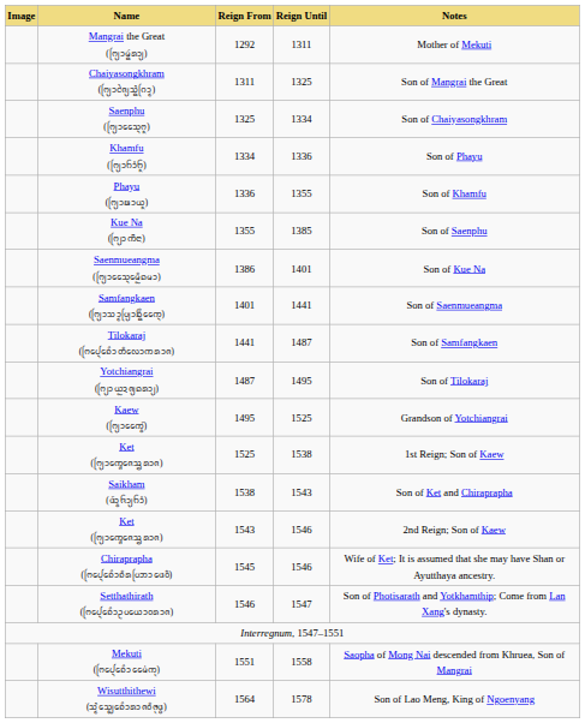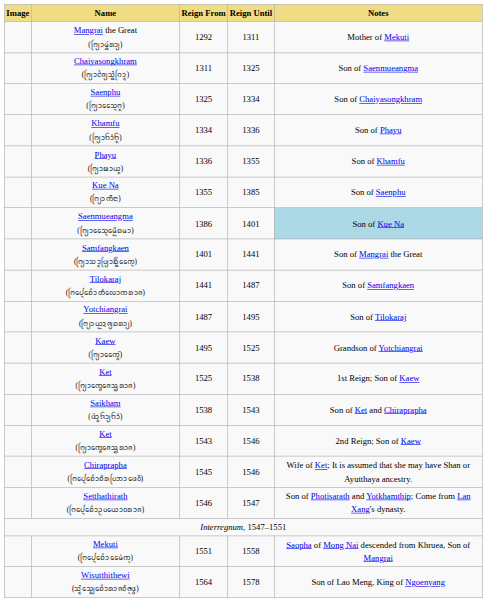 <table class="wikitable" style="text-align:center; font-size:90%; line-height:22px;">
 <tr bgcolor="#F0DC82" colspan=10 align="center">
 <td width="20"><span><strong>Image</strong></span></td>
 <td width="240"><span><strong>Name</strong></span></td>
 <td><span><strong>Reign From</strong></span></td>
 <td><span><strong>Reign Until</strong></span></td>
 <td width="340"><span><strong>Notes</strong></span></td>
 </tr>
 <tr>
 <td></td>
 <td><a href='#'>Mangrai</a> the Great<br><small>(ᨻᩕ᩠ᨿᩣᨾᩢ᩠ᨦᩁᩣ᩠ᨿ)</small></td>
 <td>1292</td>
 <td>1311</td>
 <td>Mother of <a href='#'>Mekuti</a></td>
 </tr>
 <tr>
 <td></td>
 <td><a href='#'>Chaiyasongkhram</a><br><small>(ᨻᩕ᩠ᨿᩣᨩᩱ᩠ᨿᩈᩫ᩠ᨦᨣᩕᩣ᩠ᨾ)</small></td>
 <td>1311</td>
 <td>1325</td>
-<td>Son of <a href='#'>Mangrai</a> the Great</td>
+<td>Son of <a href='#'>Saenmueangma</a></td>
 </tr>
 <tr>
 <td></td>
 <td><a href='#'>Saenphu</a><br><small>(ᨻᩕ᩠ᨿᩣᩈᩯ᩠ᨶᨻᩪ)</small></td>
 <td>1325</td>
 <td>1334</td>
 <td>Son of <a href='#'>Chaiyasongkhram</a></td>
 </tr>
 <tr>
 <td></td>
 <td><a href='#'>Khamfu</a><br><small>(ᨻᩕ᩠ᨿᩣᨤᩣᩴᨼᩪ)</small></td>
 <td>1334</td>
 <td>1336</td>
 <td>Son of <a href='#'>Phayu</a></td>
 </tr>
 <tr>
 <td></td>
 <td><a href='#'>Phayu</a><br><small>(ᨻᩕ᩠ᨿᩣᨹᩣᨿᩪ)</small></td>
 <td>1336</td>
 <td>1355</td>
 <td>Son of <a href='#'>Khamfu</a></td>
 </tr>
 <tr>
 <td></td>
 <td><a href='#'>Kue Na</a><br><small>(ᨻᩕ᩠ᨿᩣᨠᩨᨶᩣ)</small></td>
 <td>1355</td>
 <td>1385</td>
 <td>Son of <a href='#'>Saenphu</a></td>
 </tr>
 <tr>
 <td></td>
 <td><a href='#'>Saenmueangma</a><br><small>(ᨻᩕ᩠ᨿᩣᩈᩯ᩠ᨶᨾᩮᩬᩥᨦᨾᩣ)</small></td>
 <td>1386</td>
 <td>1401</td>
-<td>Son of <a href='#'>Kue Na</a></td>
+<td style="background: lightblue;">Son of <a href='#'>Kue Na</a></td>
 </tr>
 <tr>
 <td></td>
 <td><a href='#'>Samfangkaen</a><br><small>(ᨻᩕ᩠ᨿᩣᩈᩣ᩠ᨾᨷᩕ᩠ᨿᩣᨺᩢ᩠᩵ᨦᨠᩯ᩠ᨶ)</small></td>
 <td>1401</td>
 <td>1441</td>
-<td>Son of <a href='#'>Saenmueangma</a></td>
+<td>Son of <a href='#'>Mangrai</a> the Great</td>
 </tr>
 <tr>
 <td></td>
 <td><a href='#'>Tilokaraj</a><br><small>(ᨻᩕᨸᩮ᩠ᨶᨧᩮᩢ᩶ᩣᨲᩥᩃᩮᩣᨠᩁᩣᨩ)</small></td>
 <td>1441</td>
 <td>1487</td>
 <td>Son of <a href='#'>Samfangkaen</a></td>
 </tr>
 <tr>
 <td></td>
 <td><a href='#'>Yotchiangrai</a><br><small>(ᨻᩕ᩠ᨿᩣᨿᩬᨯᨩ᩠ᨿᨦᩁᩣ᩠ᨿ)</small></td>
 <td>1487</td>
 <td>1495</td>
 <td>Son of <a href='#'>Tilokaraj</a></td>
 </tr>
 <tr>
 <td></td>
 <td><a href='#'>Kaew</a><br><small>(ᨻᩕ᩠ᨿᩣᨠᩯ᩠᩶ᩅ)</small></td>
 <td>1495</td>
 <td>1525</td>
 <td>Grandson of <a href='#'>Yotchiangrai</a></td>
 </tr>
 <tr>
 <td></td>
 <td><a href='#'>Ket</a><br><small>(ᨻᩕ᩠ᨿᩣᨠᩮ᩠ᩆᨩᩮᩇᩛᩁᩣᨩ)</small></td>
 <td>1525</td>
 <td>1538</td>
 <td>1st Reign; Son of <a href='#'>Kaew</a></td>
 </tr>
 <tr>
 <td></td>
 <td><a href='#'>Saikham</a><br><small>(ᨴ᩶ᩣ᩠ᩅᨪᩣ᩠ᨿᨤᩴᩣ)</small></td>
 <td>1538</td>
 <td>1543</td>
 <td>Son of <a href='#'>Ket</a> and <a href='#'>Chiraprapha</a></td>
 </tr>
 <tr>
 <td></td>
 <td><a href='#'>Ket</a><br><small>(ᨻᩕ᩠ᨿᩣᨠᩮ᩠ᩆᨩᩮᩇᩛᩁᩣᨩ)</small></td>
 <td>1543</td>
 <td>1546</td>
 <td>2nd Reign; Son of <a href='#'>Kaew</a></td>
 </tr>
 <tr>
 <td></td>
 <td><a href='#'>Chiraprapha</a><br><small>(ᨻᩕᨸᩮ᩠ᨶᨧᩮᩢ᩶ᩣᨧᩥᩁᨷᩕᨽᩣᨴᩮᩅᩦ)</small></td>
 <td>1545</td>
 <td>1546</td>
 <td>Wife of <a href='#'>Ket</a>; It is assumed that she may have Shan or Ayutthaya ancestry.</td>
 </tr>
 <tr>
 <td></td>
 <td><a href='#'>Setthathirath</a><br><small>(ᨻᩕᨸᩮ᩠ᨶᨧᩮᩢ᩶ᩣᩏᨷᨿᩮᩣᩅᩁᩣᨩ)</small></td>
 <td>1546</td>
 <td>1547</td>
 <td>Son of <a href='#'>Photisarath</a> and <a href='#'>Yotkhamthip</a>; Come from <a href='#'>Lan Xang</a>'s dynasty.</td>
 </tr>
 <tr>
 <td colspan="5"><em>Interregnum</em>, 1547–1551</td>
 </tr>
 <tr>
 <td></td>
 <td><a href='#'>Mekuti</a><br><small>(ᨻᩕᨸᩮ᩠ᨶᨧᩮᩢ᩶ᩣᨾᩯ᩵ᨠᩩ)</small></td>
 <td>1551</td>
 <td>1558</td>
 <td><a href='#'>Saopha</a> of <a href='#'>Mong Nai</a> descended from Khruea, Son of <a href='#'>Mangrai</a></td>
 </tr>
 <tr>
 <td></td>
 <td><a href='#'>Wisutthithewi</a><br><small>(ᩈᩫ᩠ᨾᩈᩮ᩠ᨫᨧᩮᩢ᩶ᩣᩁᩣᨩᩅᩥᩆᩩᨴ᩠ᨵ)</small></td>
 <td>1564</td>
 <td>1578</td>
 <td>Son of Lao Meng, King of <a href='#'>Ngoenyang</a></td>
 </tr>
 </table>
